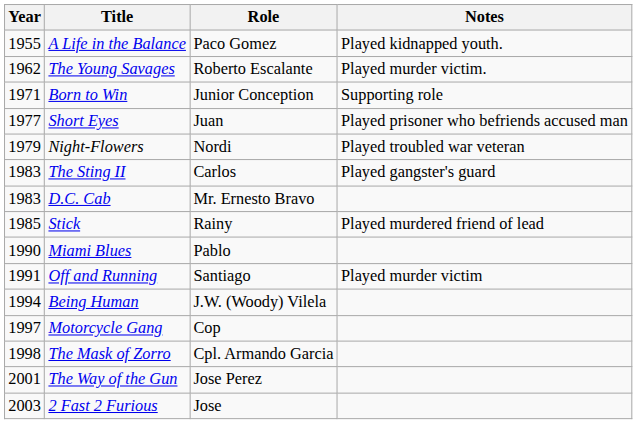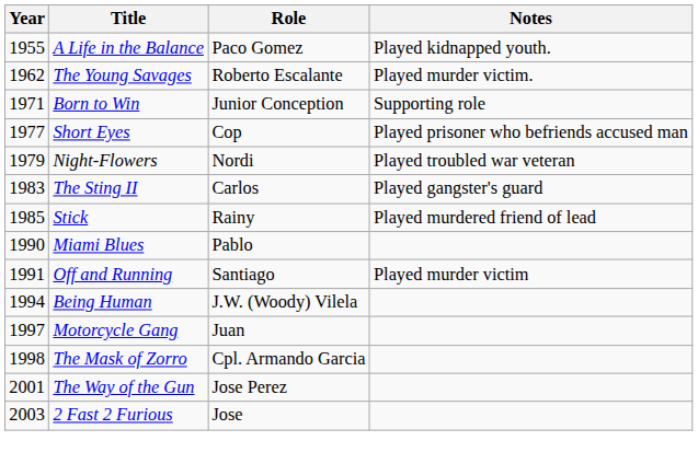 <table class="wikitable">
 <tr>
 <th>Year</th>
 <th>Title</th>
 <th>Role</th>
 <th>Notes</th>
 </tr>
 <tr>
 <td>1955</td>
 <td><em><a href='#'>A Life in the Balance</a></em></td>
 <td>Paco Gomez</td>
 <td>Played kidnapped youth.</td>
 </tr>
 <tr>
 <td>1962</td>
 <td><em><a href='#'>The Young Savages</a></em></td>
 <td>Roberto Escalante</td>
 <td>Played murder victim.</td>
 </tr>
 <tr>
 <td>1971</td>
 <td><em><a href='#'>Born to Win</a></em></td>
 <td>Junior Conception</td>
 <td>Supporting role</td>
 </tr>
 <tr>
 <td>1977</td>
 <td><em><a href='#'>Short Eyes</a></em></td>
-<td>Juan</td>
+<td>Cop</td>
 <td>Played prisoner who befriends accused man</td>
 </tr>
 <tr>
 <td>1979</td>
 <td><em>Night-Flowers</em></td>
 <td>Nordi</td>
 <td>Played troubled war veteran</td>
 </tr>
 <tr>
 <td>1983</td>
 <td><em><a href='#'>The Sting II</a></em></td>
 <td>Carlos</td>
 <td>Played gangster's guard</td>
-</tr>
-<tr>
-<td>1983</td>
-<td><em><a href='#'>D.C. Cab</a></em></td>
-<td>Mr. Ernesto Bravo</td>
-<td></td>
 </tr>
 <tr>
 <td>1985</td>
 <td><em><a href='#'>Stick</a></em></td>
 <td>Rainy</td>
 <td>Played murdered friend of lead</td>
 </tr>
 <tr>
 <td>1990</td>
 <td><em><a href='#'>Miami Blues</a></em></td>
 <td>Pablo</td>
 <td></td>
 </tr>
 <tr>
 <td>1991</td>
 <td><em><a href='#'>Off and Running</a></em></td>
 <td>Santiago</td>
 <td>Played murder victim</td>
 </tr>
 <tr>
 <td>1994</td>
 <td><em><a href='#'>Being Human</a></em></td>
 <td>J.W. (Woody) Vilela</td>
 <td></td>
 </tr>
 <tr>
 <td>1997</td>
 <td><em><a href='#'>Motorcycle Gang</a></em></td>
-<td>Cop</td>
+<td>Juan</td>
 <td></td>
 </tr>
 <tr>
 <td>1998</td>
 <td><em><a href='#'>The Mask of Zorro</a></em></td>
 <td>Cpl. Armando Garcia</td>
 <td></td>
 </tr>
 <tr>
 <td>2001</td>
 <td><em><a href='#'>The Way of the Gun</a></em></td>
 <td>Jose Perez</td>
 <td></td>
 </tr>
 <tr>
 <td>2003</td>
 <td><em><a href='#'>2 Fast 2 Furious</a></em></td>
 <td>Jose</td>
 <td></td>
 </tr>
 </table>
